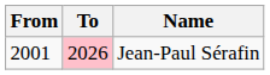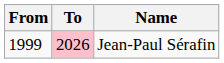 <table class="wikitable">
 <tr>
 <th>From</th>
 <th>To</th>
 <th>Name</th>
 </tr>
 <tr>
-<td>2001</td>
+<td>1999</td>
 <td style="background: pink;">2026</td>
 <td>Jean-Paul Sérafin</td>
 </tr>
 </table>
